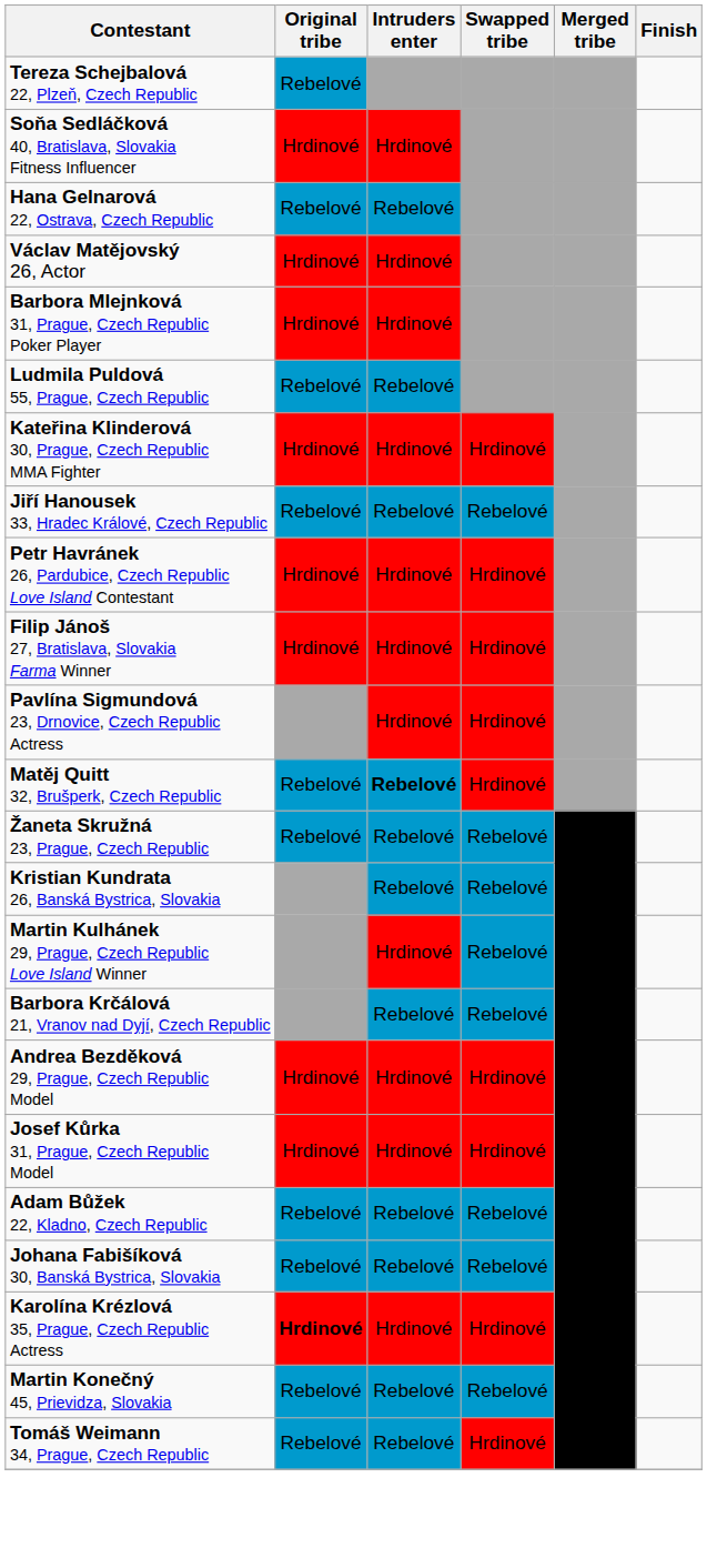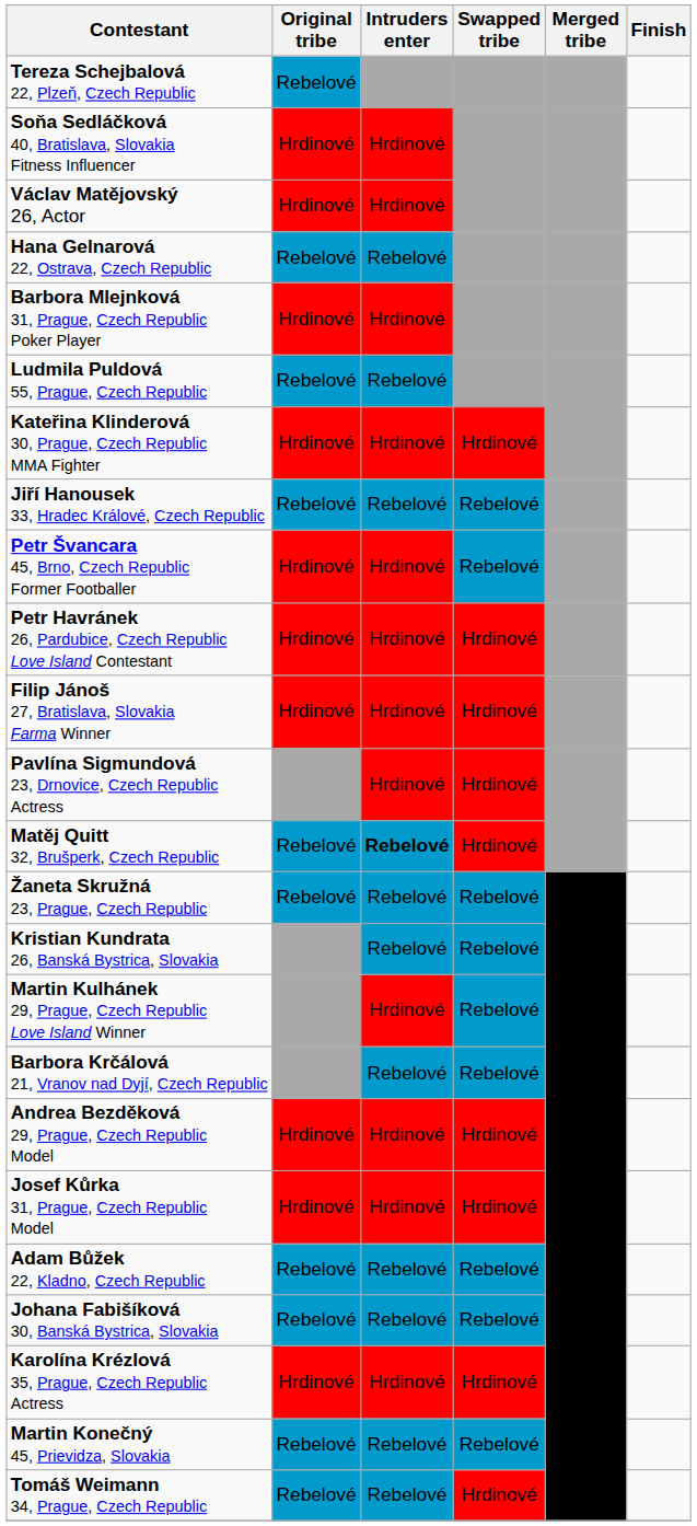 <table class="wikitable sortable" style="margin:auto; text-align:center">
 <tr>
 <th>Contestant</th>
 <th width=50>Original tribe</th>
 <th width=50>Intruders enter</th>
 <th width=50>Swapped tribe</th>
 <th width=50>Merged tribe</th>
 <th>Finish</th>
 </tr>
 <tr>
 <td align="left"><strong>Tereza Schejbalová</strong><br><small>22, <a href='#'>Plzeň</a>, <a href='#'>Czech Republic</a> </small></td>
 <td bgcolor="#009ACD">Rebelové</td>
 <td bgcolor="darkgrey"></td>
 <td bgcolor="darkgrey"></td>
 <td bgcolor="darkgrey"></td>
 <td></td>
 </tr>
 <tr>
 <td align="left"><strong>Soňa Sedláčková</strong><br><small>40, <a href='#'>Bratislava</a>, <a href='#'>Slovakia</a><br>Fitness Influencer</small></td>
 <td bgcolor="red">Hrdinové</td>
 <td bgcolor="red">Hrdinové</td>
 <td bgcolor="darkgrey"></td>
 <td bgcolor="darkgrey"></td>
 <td></td>
 </tr>
 <tr>
-<td align="left"><strong>Hana Gelnarová</strong><br><small>22, <a href='#'>Ostrava</a>, <a href='#'>Czech Republic</a></small></td>
-<td bgcolor="#009ACD">Rebelové</td>
-<td bgcolor="#009ACD">Rebelové</td>
+<td align="left"><strong>Václav Matějovský</strong><br>26, Actor</td>
+<td bgcolor="red">Hrdinové</td>
+<td bgcolor="red">Hrdinové</td>
 <td bgcolor="darkgrey"></td>
 <td bgcolor="darkgrey"></td>
 <td></td>
 </tr>
 <tr>
-<td align="left"><strong>Václav Matějovský</strong><br>26, Actor</td>
-<td bgcolor="red">Hrdinové</td>
-<td bgcolor="red">Hrdinové</td>
+<td align="left"><strong>Hana Gelnarová</strong><br><small>22, <a href='#'>Ostrava</a>, <a href='#'>Czech Republic</a></small></td>
+<td bgcolor="#009ACD">Rebelové</td>
+<td bgcolor="#009ACD">Rebelové</td>
 <td bgcolor="darkgrey"></td>
 <td bgcolor="darkgrey"></td>
 <td></td>
 </tr>
 <tr>
 <td align="left"><strong>Barbora Mlejnková</strong><br><small>31, <a href='#'>Prague</a>, <a href='#'>Czech Republic</a><br>Poker Player</small></td>
 <td bgcolor="red">Hrdinové</td>
 <td bgcolor="red">Hrdinové</td>
 <td bgcolor="darkgrey"></td>
 <td bgcolor="darkgrey"></td>
 <td></td>
 </tr>
 <tr>
 <td align="left"><strong>Ludmila Puldová</strong><br><small>55, <a href='#'>Prague</a>, <a href='#'>Czech Republic</a></small></td>
 <td bgcolor="#009ACD">Rebelové</td>
 <td bgcolor="#009ACD">Rebelové</td>
 <td bgcolor="darkgrey"></td>
 <td bgcolor="darkgrey"></td>
 <td></td>
 </tr>
 <tr>
 <td align="left"><strong>Kateřina Klinderová</strong><br><small>30, <a href='#'>Prague</a>, <a href='#'>Czech Republic</a><br>MMA Fighter</small></td>
 <td bgcolor="red">Hrdinové</td>
 <td bgcolor="red">Hrdinové</td>
 <td bgcolor="red">Hrdinové</td>
 <td bgcolor="darkgrey"></td>
 <td></td>
 </tr>
 <tr>
 <td align="left"><strong>Jiří Hanousek</strong><br><small>33, <a href='#'>Hradec Králové</a>, <a href='#'>Czech Republic</a></small></td>
 <td bgcolor="#009ACD">Rebelové</td>
 <td bgcolor="#009ACD">Rebelové</td>
+<td bgcolor="#009ACD">Rebelové</td>
+<td bgcolor="darkgrey"></td>
+<td></td>
+</tr>
+<tr>
+<td align="left"><strong><a href='#'>Petr Švancara</a></strong><br><small>45, <a href='#'>Brno</a>, <a href='#'>Czech Republic</a><br>Former Footballer</small></td>
+<td bgcolor="red">Hrdinové</td>
+<td bgcolor="red">Hrdinové</td>
 <td bgcolor="#009ACD">Rebelové</td>
 <td bgcolor="darkgrey"></td>
 <td></td>
 </tr>
 <tr>
 <td align="left"><strong>Petr Havránek</strong><br><small>26, <a href='#'>Pardubice</a>, <a href='#'>Czech Republic</a><br><em><a href='#'>Love Island</a></em> Contestant</small></td>
 <td bgcolor="red">Hrdinové</td>
 <td bgcolor="red">Hrdinové</td>
 <td bgcolor="red">Hrdinové</td>
 <td bgcolor="darkgrey"></td>
 <td></td>
 </tr>
 <tr>
 <td align="left"><strong>Filip Jánoš</strong><br><small>27, <a href='#'>Bratislava</a>, <a href='#'>Slovakia</a><br><em><a href='#'>Farma</a></em> Winner </small></td>
 <td bgcolor="red">Hrdinové</td>
 <td bgcolor="red">Hrdinové</td>
 <td bgcolor="red">Hrdinové</td>
 <td bgcolor="darkgrey"></td>
 <td></td>
 </tr>
 <tr>
 <td align="left"><strong>Pavlína Sigmundová</strong><br><small>23, <a href='#'>Drnovice</a>, <a href='#'>Czech Republic</a><br>Actress</small></td>
 <td bgcolor="darkgrey"></td>
 <td bgcolor="red">Hrdinové</td>
 <td bgcolor="red">Hrdinové</td>
 <td bgcolor="darkgrey"></td>
 <td></td>
 </tr>
 <tr>
 <td align="left"><strong>Matěj Quitt</strong><br><small>32, <a href='#'>Brušperk</a>, <a href='#'>Czech Republic</a></small></td>
 <td bgcolor="#009ACD">Rebelové</td>
 <td bgcolor="#009ACD"><strong>Rebelové</strong></td>
 <td bgcolor="red">Hrdinové</td>
 <td bgcolor="darkgrey"></td>
 <td></td>
 </tr>
 <tr>
 <td align="left"><strong>Žaneta Skružná</strong><br><small>23, <a href='#'>Prague</a>, <a href='#'>Czech Republic</a></small></td>
 <td bgcolor="#009ACD">Rebelové</td>
 <td bgcolor="#009ACD">Rebelové</td>
 <td bgcolor="#009ACD">Rebelové</td>
 <td rowspan="11" bgcolor="black"><span>Rivalové</span><br></td>
 <td></td>
 </tr>
 <tr>
 <td align="left"><strong>Kristian Kundrata</strong><br><small>26, <a href='#'>Banská Bystrica</a>, <a href='#'>Slovakia</a></small></td>
 <td bgcolor="darkgrey"></td>
 <td bgcolor="#009ACD">Rebelové</td>
 <td bgcolor="#009ACD">Rebelové</td>
 <td></td>
 </tr>
 <tr>
 <td align="left"><strong>Martin Kulhánek</strong><br><small>29, <a href='#'>Prague</a>, <a href='#'>Czech Republic</a><br><em><a href='#'>Love Island</a></em> Winner</small></td>
 <td bgcolor="darkgrey"></td>
 <td bgcolor="red">Hrdinové</td>
 <td bgcolor="#009ACD">Rebelové</td>
 <td></td>
 </tr>
 <tr>
 <td align="left"><strong>Barbora Krčálová</strong><br><small>21, <a href='#'>Vranov nad Dyjí</a>, <a href='#'>Czech Republic</a></small></td>
 <td bgcolor="darkgrey"></td>
 <td bgcolor="#009ACD">Rebelové</td>
 <td bgcolor="#009ACD">Rebelové</td>
 <td></td>
 </tr>
 <tr>
 <td align="left"><strong>Andrea Bezděková</strong><br><small>29, <a href='#'>Prague</a>, <a href='#'>Czech Republic</a><br>Model</small></td>
 <td bgcolor="red">Hrdinové</td>
 <td bgcolor="red">Hrdinové</td>
 <td bgcolor="red">Hrdinové</td>
 <td></td>
 </tr>
 <tr>
 <td align="left"><strong>Josef Kůrka</strong><br><small>31, <a href='#'>Prague</a>, <a href='#'>Czech Republic</a><br>Model</small></td>
 <td bgcolor="red">Hrdinové</td>
 <td bgcolor="red">Hrdinové</td>
 <td bgcolor="red">Hrdinové</td>
 <td></td>
 </tr>
 <tr>
 <td align="left"><strong>Adam Bůžek</strong><br><small>22, <a href='#'>Kladno</a>, <a href='#'>Czech Republic</a></small></td>
 <td bgcolor="#009ACD">Rebelové</td>
 <td bgcolor="#009ACD">Rebelové</td>
 <td bgcolor="#009ACD">Rebelové</td>
 <td></td>
 </tr>
 <tr>
 <td align="left"><strong>Johana Fabišíková</strong><br><small>30, <a href='#'>Banská Bystrica</a>, <a href='#'>Slovakia</a></small></td>
 <td bgcolor="#009ACD">Rebelové</td>
 <td bgcolor="#009ACD">Rebelové</td>
 <td bgcolor="#009ACD">Rebelové</td>
 <td></td>
 </tr>
 <tr>
 <td align="left"><strong>Karolína Krézlová</strong><br><small>35, <a href='#'>Prague</a>, <a href='#'>Czech Republic</a><br>Actress</small></td>
-<td bgcolor="red"><strong>Hrdinové</strong></td>
+<td bgcolor="red">Hrdinové</td>
 <td bgcolor="red">Hrdinové</td>
 <td bgcolor="red">Hrdinové</td>
 <td></td>
 </tr>
 <tr>
 <td align="left"><strong>Martin Konečný</strong><br><small>45, <a href='#'>Prievidza</a>, <a href='#'>Slovakia</a></small></td>
 <td bgcolor="#009ACD">Rebelové</td>
 <td bgcolor="#009ACD">Rebelové</td>
 <td bgcolor="#009ACD">Rebelové</td>
 <td></td>
 </tr>
 <tr>
 <td align="left"><strong>Tomáš Weimann</strong><br><small>34, <a href='#'>Prague</a>, <a href='#'>Czech Republic</a></small></td>
 <td bgcolor="#009ACD">Rebelové</td>
 <td bgcolor="#009ACD">Rebelové</td>
 <td bgcolor="red">Hrdinové</td>
 <td></td>
 </tr>
 <tr>
 </tr>
 </table>
